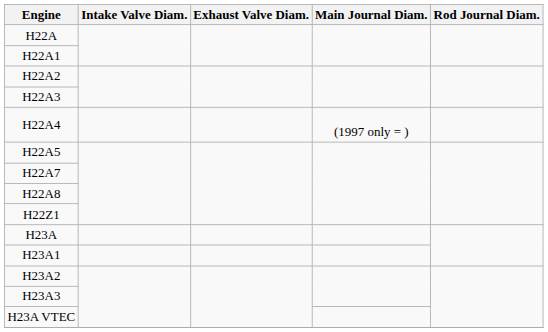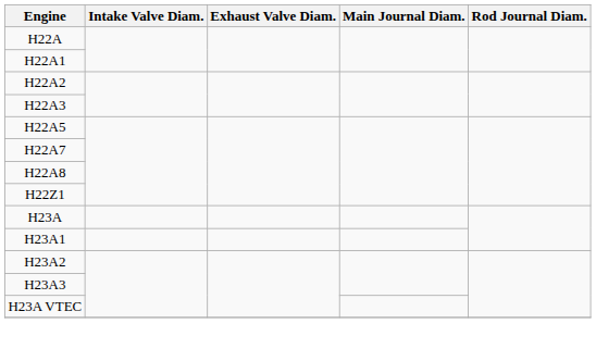 <table class="wikitable" style="text-align: center; font-size:100% color: black">
 <tr>
 <th>Engine</th>
 <th>Intake Valve Diam.</th>
 <th>Exhaust Valve Diam.</th>
 <th>Main Journal Diam.</th>
 <th>Rod Journal Diam.</th>
 </tr>
 <tr>
 <td>H22A</td>
 <td rowspan=2></td>
 <td rowspan=2></td>
 <td rowspan=2></td>
 <td rowspan=2></td>
 </tr>
 <tr>
 <td>H22A1</td>
 </tr>
 <tr>
 <td>H22A2</td>
 <td rowspan=2></td>
 <td rowspan=2></td>
 <td rowspan=2></td>
 <td rowspan=2></td>
 </tr>
 <tr>
 <td>H22A3</td>
-</tr>
-<tr>
-<td>H22A4</td>
-<td></td>
-<td></td>
-<td><br>(1997 only = )</td>
-<td></td>
 </tr>
 <tr>
 <td>H22A5</td>
 <td rowspan=4></td>
 <td rowspan=4></td>
 <td rowspan=4></td>
 <td rowspan=4></td>
 </tr>
 <tr>
 <td>H22A7</td>
 </tr>
 <tr>
 <td>H22A8</td>
 </tr>
 <tr>
 <td>H22Z1</td>
 </tr>
 <tr>
 <td>H23A</td>
 <td></td>
 <td></td>
 <td></td>
 <td rowspan=2></td>
 </tr>
 <tr>
 <td>H23A1</td>
 <td></td>
 <td></td>
 <td></td>
 </tr>
 <tr>
 <td>H23A2</td>
 <td rowspan=3></td>
 <td rowspan=3></td>
 <td rowspan=2></td>
 <td rowspan=3></td>
 </tr>
 <tr>
 <td>H23A3</td>
 </tr>
 <tr>
 <td>H23A VTEC</td>
 <td></td>
 </tr>
 <tr>
 </tr>
 </table>
